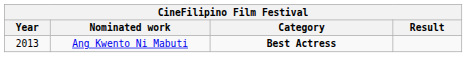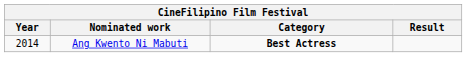 <table width="70%" class="wikitable sortable">
 <tr>
 <th colspan="4" align="center"><strong>CineFilipino Film Festival</strong></th>
 </tr>
 <tr>
 <th width="10%">Year</th>
 <th width="35%">Nominated work</th>
 <th width="40%">Category</th>
 <th width="15%">Result</th>
 </tr>
 <tr>
-<td align="center">2013</td>
+<td align="center">2014</td>
 <td align="center"><a href='#'>Ang Kwento Ni Mabuti</a></td>
 <td align="center"><strong>Best Actress</strong></td>
 <td></td>
 </tr>
 </table>
